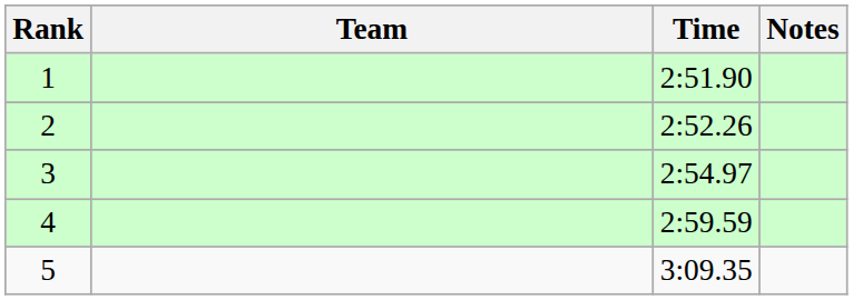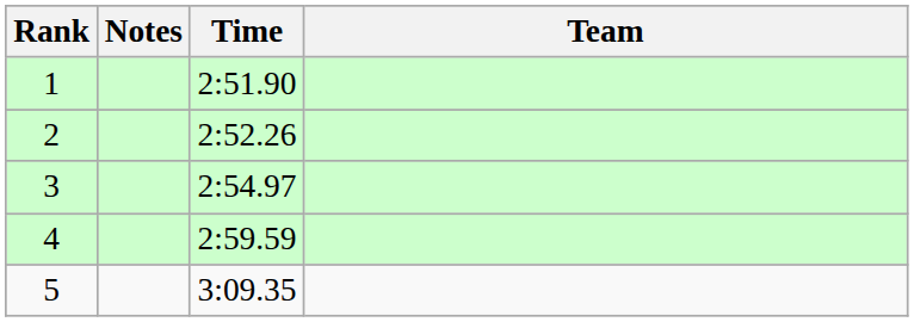 <table class="wikitable" style="text-align:center">
 <tr>
 <th>Rank</th>
+<th>Notes</th>
+<th>Time</th>
 <th Style="width:18em">Team</th>
-<th>Time</th>
-<th>Notes</th>
 </tr>
 <tr style="background:#cfc">
 <td>1</td>
+<td></td>
+<td>2:51.90</td>
 <td style="text-align:left"></td>
-<td>2:51.90</td>
-<td></td>
 </tr>
 <tr style="background:#cfc">
 <td>2</td>
+<td></td>
+<td>2:52.26</td>
 <td style="text-align:left"></td>
-<td>2:52.26</td>
-<td></td>
 </tr>
 <tr style="background:#cfc">
 <td>3</td>
+<td></td>
+<td>2:54.97</td>
 <td style="text-align:left"></td>
-<td>2:54.97</td>
-<td></td>
 </tr>
 <tr style="background:#cfc">
 <td>4</td>
+<td></td>
+<td>2:59.59</td>
 <td style="text-align:left"></td>
-<td>2:59.59</td>
-<td></td>
 </tr>
 <tr>
 <td>5</td>
+<td></td>
+<td>3:09.35</td>
 <td style="text-align:left"></td>
-<td>3:09.35</td>
-<td></td>
 </tr>
 </table>
